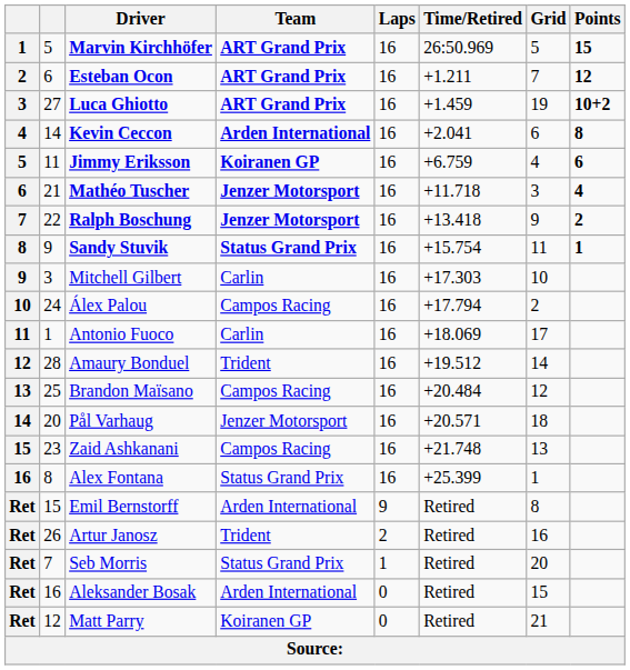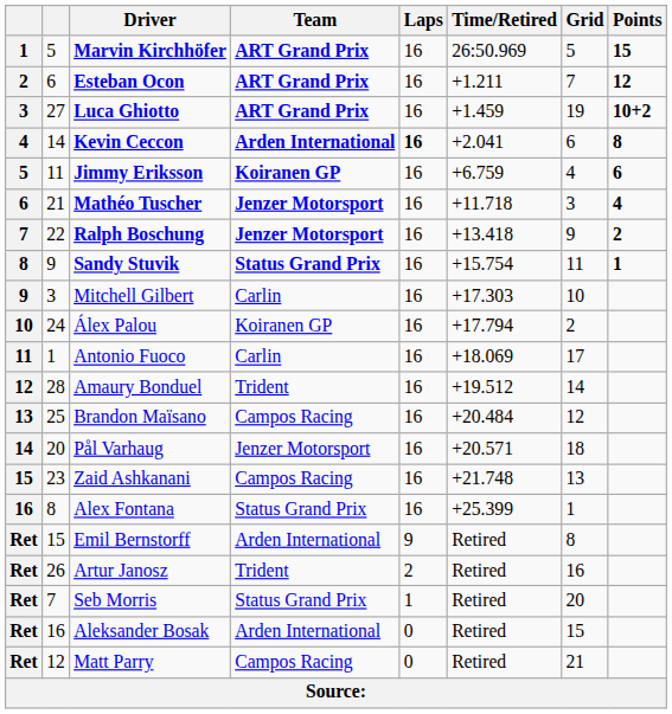 <table class="wikitable" style="font-size:85%">
 <tr>
 <th></th>
 <th></th>
 <th>Driver</th>
 <th>Team</th>
 <th>Laps</th>
 <th>Time/Retired</th>
 <th>Grid</th>
 <th>Points</th>
 </tr>
 <tr>
 <th>1</th>
 <td>5</td>
 <td> <strong><a href='#'>Marvin Kirchhöfer</a></strong></td>
 <td><strong><a href='#'>ART Grand Prix</a></strong></td>
 <td>16</td>
 <td>26:50.969</td>
 <td>5</td>
 <td><strong>15</strong></td>
 </tr>
 <tr>
 <th>2</th>
 <td>6</td>
 <td> <strong><a href='#'>Esteban Ocon</a></strong></td>
 <td><strong><a href='#'>ART Grand Prix</a></strong></td>
 <td>16</td>
 <td>+1.211</td>
 <td>7</td>
 <td><strong>12</strong></td>
 </tr>
 <tr>
 <th>3</th>
 <td>27</td>
 <td> <strong><a href='#'>Luca Ghiotto</a></strong></td>
 <td><strong><a href='#'>ART Grand Prix</a></strong></td>
 <td>16</td>
 <td>+1.459</td>
 <td>19</td>
 <td><strong>10+2</strong></td>
 </tr>
 <tr>
 <th>4</th>
 <td>14</td>
 <td> <strong><a href='#'>Kevin Ceccon</a></strong></td>
 <td><strong><a href='#'>Arden International</a></strong></td>
-<td>16</td>
+<td><strong>16</strong></td>
 <td>+2.041</td>
 <td>6</td>
 <td><strong>8</strong></td>
 </tr>
 <tr>
 <th>5</th>
 <td>11</td>
 <td> <strong><a href='#'>Jimmy Eriksson</a></strong></td>
 <td><strong><a href='#'>Koiranen GP</a></strong></td>
 <td>16</td>
 <td>+6.759</td>
 <td>4</td>
 <td><strong>6</strong></td>
 </tr>
 <tr>
 <th>6</th>
 <td>21</td>
 <td> <strong><a href='#'>Mathéo Tuscher</a></strong></td>
 <td><strong><a href='#'>Jenzer Motorsport</a></strong></td>
 <td>16</td>
 <td>+11.718</td>
 <td>3</td>
 <td><strong>4</strong></td>
 </tr>
 <tr>
 <th>7</th>
 <td>22</td>
 <td> <strong><a href='#'>Ralph Boschung</a></strong></td>
 <td><strong><a href='#'>Jenzer Motorsport</a></strong></td>
 <td>16</td>
 <td>+13.418</td>
 <td>9</td>
 <td><strong>2</strong></td>
 </tr>
 <tr>
 <th>8</th>
 <td>9</td>
 <td> <strong><a href='#'>Sandy Stuvik</a></strong></td>
 <td><strong><a href='#'>Status Grand Prix</a></strong></td>
 <td>16</td>
 <td>+15.754</td>
 <td>11</td>
 <td><strong>1</strong></td>
 </tr>
 <tr>
 <th>9</th>
 <td>3</td>
 <td> <a href='#'>Mitchell Gilbert</a></td>
 <td><a href='#'>Carlin</a></td>
 <td>16</td>
 <td>+17.303</td>
 <td>10</td>
 <td></td>
 </tr>
 <tr>
 <th>10</th>
 <td>24</td>
 <td> <a href='#'>Álex Palou</a></td>
-<td><a href='#'>Campos Racing</a></td>
+<td><a href='#'>Koiranen GP</a></td>
 <td>16</td>
 <td>+17.794</td>
 <td>2</td>
 <td></td>
 </tr>
 <tr>
 <th>11</th>
 <td>1</td>
 <td> <a href='#'>Antonio Fuoco</a></td>
 <td><a href='#'>Carlin</a></td>
 <td>16</td>
 <td>+18.069</td>
 <td>17</td>
 <td></td>
 </tr>
 <tr>
 <th>12</th>
 <td>28</td>
 <td> <a href='#'>Amaury Bonduel</a></td>
 <td><a href='#'>Trident</a></td>
 <td>16</td>
 <td>+19.512</td>
 <td>14</td>
 <td></td>
 </tr>
 <tr>
 <th>13</th>
 <td>25</td>
 <td> <a href='#'>Brandon Maïsano</a></td>
 <td><a href='#'>Campos Racing</a></td>
 <td>16</td>
 <td>+20.484</td>
 <td>12</td>
 <td></td>
 </tr>
 <tr>
 <th>14</th>
 <td>20</td>
 <td> <a href='#'>Pål Varhaug</a></td>
 <td><a href='#'>Jenzer Motorsport</a></td>
 <td>16</td>
 <td>+20.571</td>
 <td>18</td>
 <td></td>
 </tr>
 <tr>
 <th>15</th>
 <td>23</td>
 <td> <a href='#'>Zaid Ashkanani</a></td>
 <td><a href='#'>Campos Racing</a></td>
 <td>16</td>
 <td>+21.748</td>
 <td>13</td>
 <td></td>
 </tr>
 <tr>
 <th>16</th>
 <td>8</td>
 <td> <a href='#'>Alex Fontana</a></td>
 <td><a href='#'>Status Grand Prix</a></td>
 <td>16</td>
 <td>+25.399</td>
 <td>1</td>
 <td></td>
 </tr>
 <tr>
 <th>Ret</th>
 <td>15</td>
 <td> <a href='#'>Emil Bernstorff</a></td>
 <td><a href='#'>Arden International</a></td>
 <td>9</td>
 <td>Retired</td>
 <td>8</td>
 <td></td>
 </tr>
 <tr>
 <th>Ret</th>
 <td>26</td>
 <td> <a href='#'>Artur Janosz</a></td>
 <td><a href='#'>Trident</a></td>
 <td>2</td>
 <td>Retired</td>
 <td>16</td>
 <td></td>
 </tr>
 <tr>
 <th>Ret</th>
 <td>7</td>
 <td> <a href='#'>Seb Morris</a></td>
 <td><a href='#'>Status Grand Prix</a></td>
 <td>1</td>
 <td>Retired</td>
 <td>20</td>
 <td></td>
 </tr>
 <tr>
 <th>Ret</th>
 <td>16</td>
 <td> <a href='#'>Aleksander Bosak</a></td>
 <td><a href='#'>Arden International</a></td>
 <td>0</td>
 <td>Retired</td>
 <td>15</td>
 <td></td>
 </tr>
 <tr>
 <th>Ret</th>
 <td>12</td>
 <td> <a href='#'>Matt Parry</a></td>
-<td><a href='#'>Koiranen GP</a></td>
+<td><a href='#'>Campos Racing</a></td>
 <td>0</td>
 <td>Retired</td>
 <td>21</td>
 <td></td>
 </tr>
 <tr>
 <th colspan="8">Source:</th>
 </tr>
 </table>
